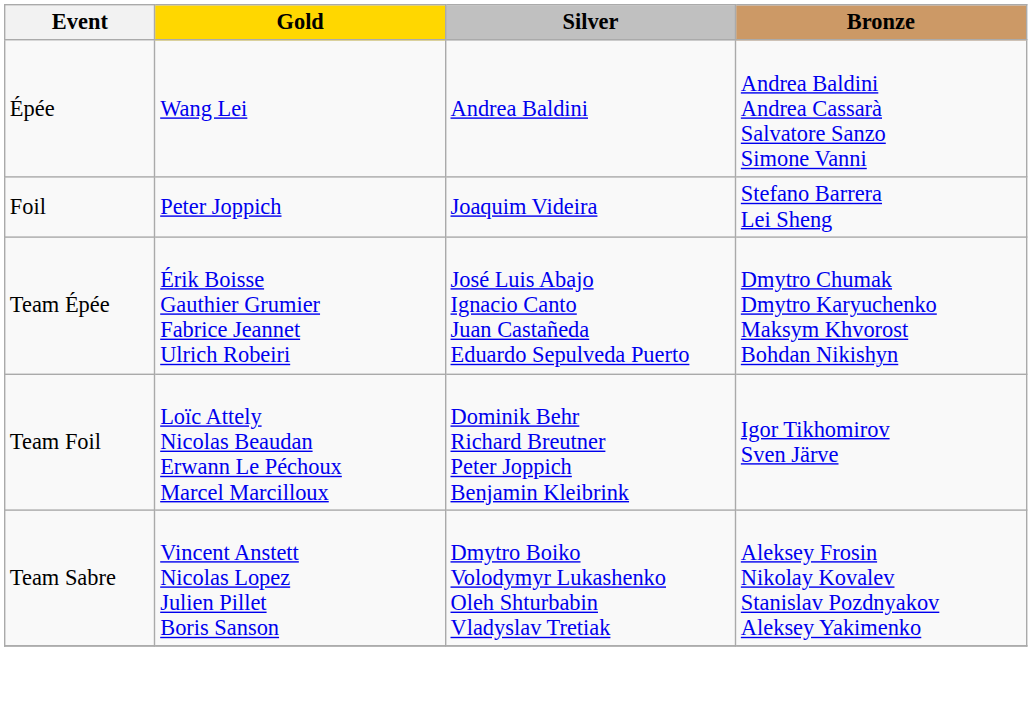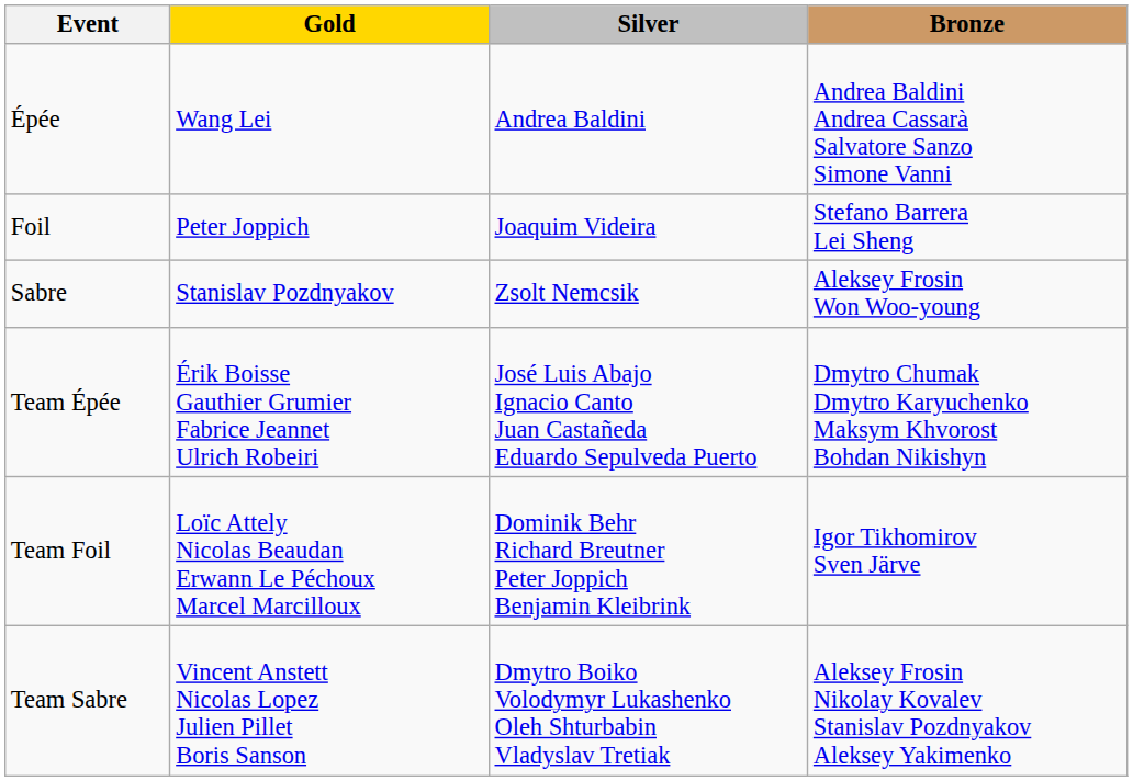 <table class="wikitable">
 <tr>
 <th width="100">Event</th>
 <th style="background-color:gold;" width="200"> Gold</th>
 <th style="background-color:silver;" width="200"> Silver</th>
 <th style="background-color:#CC9966;" width="200"> Bronze</th>
 </tr>
 <tr>
 <td>Épée</td>
 <td> <a href='#'>Wang Lei</a></td>
 <td> <a href='#'>Andrea Baldini</a></td>
 <td> <br> <a href='#'>Andrea Baldini</a><br> <a href='#'>Andrea Cassarà</a><br> <a href='#'>Salvatore Sanzo</a><br> <a href='#'>Simone Vanni</a></td>
 </tr>
 <tr>
 <td>Foil</td>
 <td> <a href='#'>Peter Joppich</a></td>
 <td> <a href='#'>Joaquim Videira</a></td>
 <td> <a href='#'>Stefano Barrera</a> <br>  <a href='#'>Lei Sheng</a></td>
+</tr>
+<tr>
+<td>Sabre</td>
+<td> <a href='#'>Stanislav Pozdnyakov</a></td>
+<td> <a href='#'>Zsolt Nemcsik</a></td>
+<td> <a href='#'>Aleksey Frosin</a> <br>  <a href='#'>Won Woo-young</a></td>
 </tr>
 <tr>
 <td>Team Épée</td>
 <td> <br> <a href='#'>Érik Boisse</a><br> <a href='#'>Gauthier Grumier</a><br> <a href='#'>Fabrice Jeannet</a><br> <a href='#'>Ulrich Robeiri</a></td>
 <td> <br> <a href='#'>José Luis Abajo</a><br> <a href='#'>Ignacio Canto</a><br> <a href='#'>Juan Castañeda</a><br> <a href='#'>Eduardo Sepulveda Puerto</a></td>
 <td> <br> <a href='#'>Dmytro Chumak</a><br> <a href='#'>Dmytro Karyuchenko</a><br> <a href='#'>Maksym Khvorost</a><br> <a href='#'>Bohdan Nikishyn</a></td>
 </tr>
 <tr>
 <td>Team Foil</td>
 <td> <br> <a href='#'>Loïc Attely</a><br> <a href='#'>Nicolas Beaudan</a><br> <a href='#'>Erwann Le Péchoux</a><br> <a href='#'>Marcel Marcilloux</a></td>
 <td> <br> <a href='#'>Dominik Behr</a><br> <a href='#'>Richard Breutner</a><br> <a href='#'>Peter Joppich</a><br> <a href='#'>Benjamin Kleibrink</a></td>
 <td> <a href='#'>Igor Tikhomirov</a> <br>  <a href='#'>Sven Järve</a></td>
 </tr>
 <tr>
 <td>Team Sabre</td>
 <td> <br> <a href='#'>Vincent Anstett</a><br> <a href='#'>Nicolas Lopez</a><br> <a href='#'>Julien Pillet</a><br> <a href='#'>Boris Sanson</a></td>
 <td> <br> <a href='#'>Dmytro Boiko</a><br> <a href='#'>Volodymyr Lukashenko</a><br> <a href='#'>Oleh Shturbabin</a><br> <a href='#'>Vladyslav Tretiak</a></td>
 <td> <br> <a href='#'>Aleksey Frosin</a><br> <a href='#'>Nikolay Kovalev</a><br> <a href='#'>Stanislav Pozdnyakov</a><br> <a href='#'>Aleksey Yakimenko</a></td>
 </tr>
 <tr>
 </tr>
 </table>
